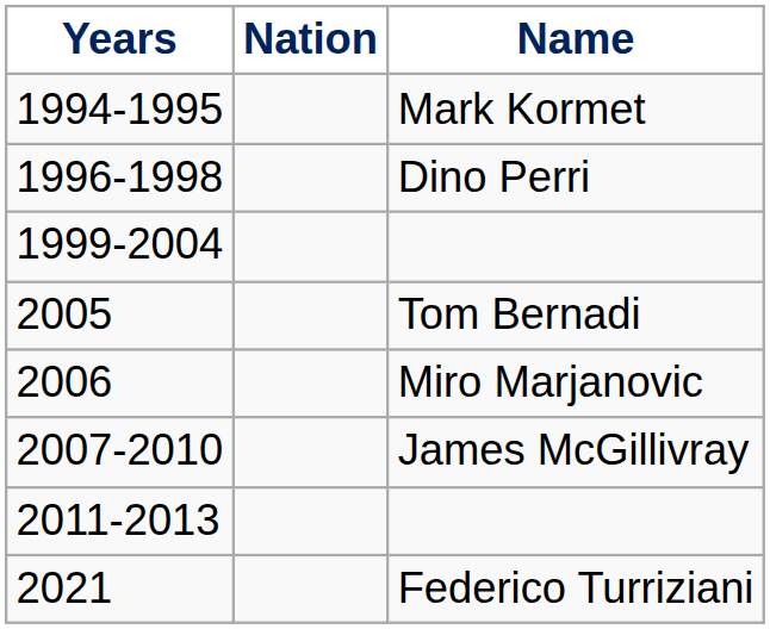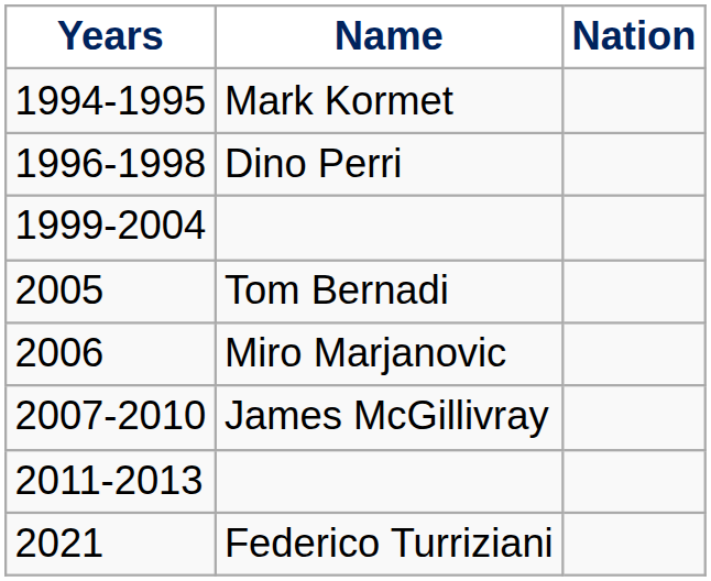 <table class="wikitable sortable">
 <tr>
 <th style="background:white; color:#00235d;" scope="col">Years</th>
+<th style="background:white; color:#00235d;" scope="col">Name</th>
 <th style="background:white; color:#00235d;" scope="col">Nation</th>
-<th style="background:white; color:#00235d;" scope="col">Name</th>
 </tr>
 <tr>
 <td>1994-1995</td>
+<td>Mark Kormet</td>
 <td></td>
-<td>Mark Kormet</td>
 </tr>
 <tr>
 <td>1996-1998</td>
+<td>Dino Perri</td>
 <td></td>
-<td>Dino Perri</td>
 </tr>
 <tr>
 <td>1999-2004</td>
 <td></td>
 <td></td>
 </tr>
 <tr>
 <td>2005</td>
+<td>Tom Bernadi</td>
 <td></td>
-<td>Tom Bernadi</td>
 </tr>
 <tr>
 <td>2006</td>
+<td>Miro Marjanovic</td>
 <td></td>
-<td>Miro Marjanovic</td>
 </tr>
 <tr>
 <td>2007-2010</td>
+<td>James McGillivray</td>
 <td></td>
-<td>James McGillivray</td>
 </tr>
 <tr>
 <td>2011-2013</td>
 <td></td>
 <td></td>
 </tr>
 <tr>
 <td>2021</td>
+<td>Federico Turriziani</td>
 <td><br></td>
-<td>Federico Turriziani</td>
 </tr>
 </table>
